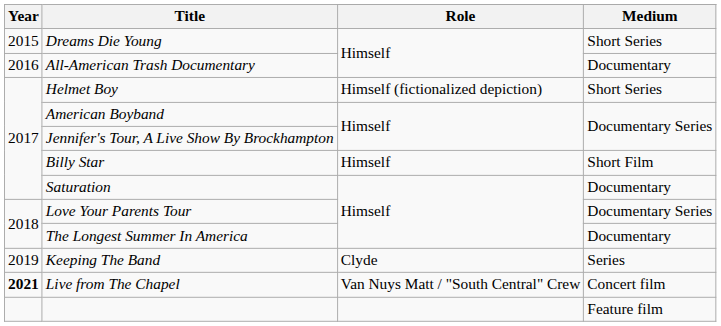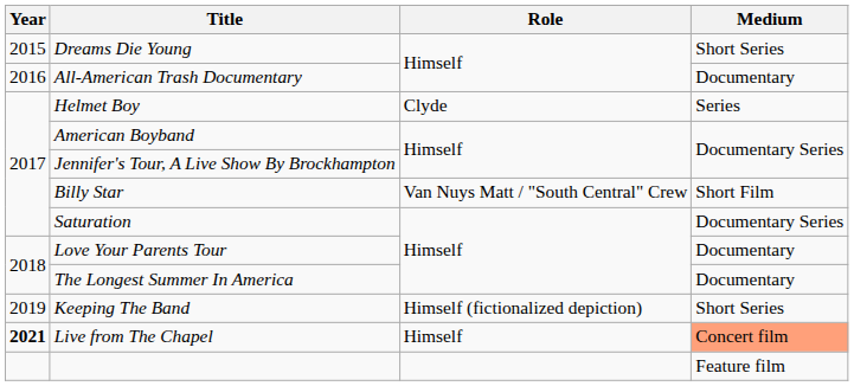 <table class="wikitable">
 <tr>
 <th rowspan="2">Year</th>
 <th rowspan="2">Title</th>
 </tr>
 <tr>
 <th>Role</th>
 <th>Medium</th>
 </tr>
 <tr>
 <td>2015</td>
 <td><em>Dreams Die Young</em></td>
 <td rowspan="2">Himself</td>
 <td>Short Series</td>
 </tr>
 <tr>
 <td>2016</td>
 <td><em>All-American Trash Documentary</em></td>
 <td>Documentary</td>
 </tr>
 <tr>
 <td rowspan="5">2017</td>
 <td><em>Helmet Boy</em></td>
-<td>Himself (fictionalized depiction)</td>
-<td>Short Series</td>
+<td>Clyde</td>
+<td>Series</td>
 </tr>
 <tr>
 <td><em>American Boyband</em></td>
 <td rowspan="2">Himself</td>
 <td rowspan="2">Documentary Series</td>
 </tr>
 <tr>
 <td><em>Jennifer's Tour, A Live Show By Brockhampton</em></td>
 </tr>
 <tr>
 <td><em>Billy Star</em></td>
-<td>Himself</td>
+<td>Van Nuys Matt / "South Central" Crew</td>
 <td>Short Film</td>
 </tr>
 <tr>
 <td><em>Saturation</em></td>
 <td rowspan="3">Himself</td>
-<td>Documentary</td>
+<td>Documentary Series</td>
 </tr>
 <tr>
 <td rowspan="2">2018</td>
 <td><em>Love Your Parents Tour</em></td>
-<td>Documentary Series</td>
+<td>Documentary</td>
 </tr>
 <tr>
 <td><em>The Longest Summer In America</em></td>
 <td>Documentary</td>
 </tr>
 <tr>
 <td>2019</td>
 <td><em>Keeping The Band</em></td>
-<td>Clyde</td>
-<td>Series</td>
+<td>Himself (fictionalized depiction)</td>
+<td>Short Series</td>
 </tr>
 <tr>
 <td><strong>2021</strong></td>
 <td><em>Live from The Chapel</em></td>
-<td>Van Nuys Matt / "South Central" Crew</td>
-<td>Concert film</td>
+<td>Himself</td>
+<td style="background: lightsalmon;">Concert film</td>
 </tr>
 <tr>
 <td></td>
 <td></td>
 <td></td>
 <td>Feature film</td>
 </tr>
 </table>
